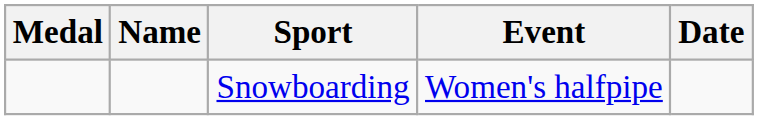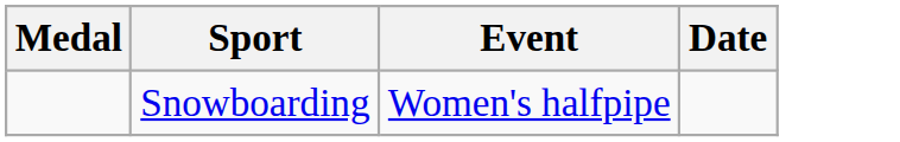 <table class="wikitable sortable" style="font-size:95%;">
 <tr>
 <th>Medal</th>
-<th>Name</th>
 <th>Sport</th>
 <th>Event</th>
 <th>Date</th>
 </tr>
 <tr>
 <td></td>
-<td></td>
 <td><a href='#'>Snowboarding</a></td>
 <td><a href='#'>Women's halfpipe</a></td>
 <td></td>
 </tr>
 </table>
